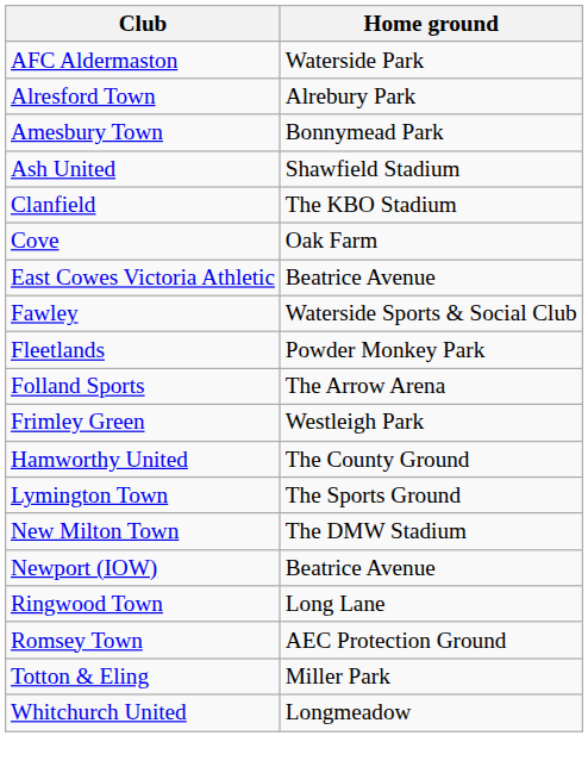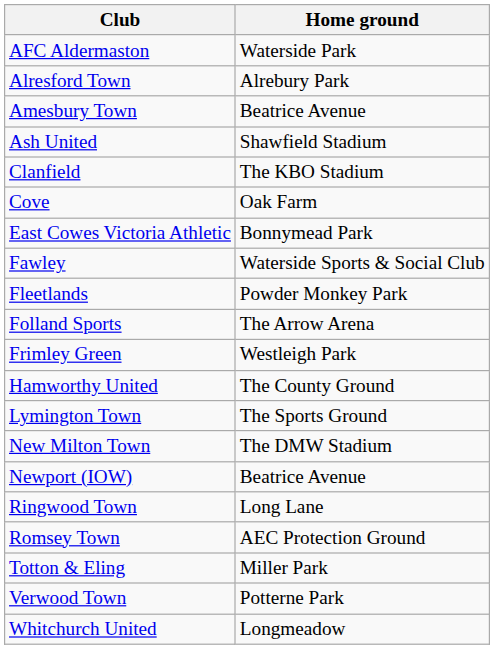 <table class="wikitable">
 <tr>
 <th>Club</th>
 <th>Home ground</th>
 </tr>
 <tr>
 <td><a href='#'>AFC Aldermaston</a></td>
 <td>Waterside Park</td>
 </tr>
 <tr>
 <td><a href='#'>Alresford Town</a></td>
 <td>Alrebury Park</td>
 </tr>
 <tr>
 <td><a href='#'>Amesbury Town</a></td>
-<td>Bonnymead Park</td>
+<td>Beatrice Avenue</td>
 </tr>
 <tr>
 <td><a href='#'>Ash United</a></td>
 <td>Shawfield Stadium</td>
 </tr>
 <tr>
 <td><a href='#'>Clanfield</a></td>
 <td>The KBO Stadium</td>
 </tr>
 <tr>
 <td><a href='#'>Cove</a></td>
 <td>Oak Farm</td>
 </tr>
 <tr>
 <td><a href='#'>East Cowes Victoria Athletic</a></td>
-<td>Beatrice Avenue</td>
+<td>Bonnymead Park</td>
 </tr>
 <tr>
 <td><a href='#'>Fawley</a></td>
 <td>Waterside Sports & Social Club</td>
 </tr>
 <tr>
 <td><a href='#'>Fleetlands</a></td>
 <td>Powder Monkey Park</td>
 </tr>
 <tr>
 <td><a href='#'>Folland Sports</a></td>
 <td>The Arrow Arena</td>
 </tr>
 <tr>
 <td><a href='#'>Frimley Green</a></td>
 <td>Westleigh Park</td>
 </tr>
 <tr>
 <td><a href='#'>Hamworthy United</a></td>
 <td>The County Ground</td>
 </tr>
 <tr>
 <td><a href='#'>Lymington Town</a></td>
 <td>The Sports Ground</td>
 </tr>
 <tr>
 <td><a href='#'>New Milton Town</a></td>
 <td>The DMW Stadium</td>
 </tr>
 <tr>
 <td><a href='#'>Newport (IOW)</a></td>
 <td>Beatrice Avenue</td>
 </tr>
 <tr>
 <td><a href='#'>Ringwood Town</a></td>
 <td>Long Lane</td>
 </tr>
 <tr>
 <td><a href='#'>Romsey Town</a></td>
 <td>AEC Protection Ground</td>
 </tr>
 <tr>
 <td><a href='#'>Totton & Eling</a></td>
 <td>Miller Park</td>
 </tr>
 <tr>
+<td><a href='#'>Verwood Town</a></td>
+<td>Potterne Park</td>
+</tr>
+<tr>
 <td><a href='#'>Whitchurch United</a></td>
 <td>Longmeadow</td>
 </tr>
 </table>
